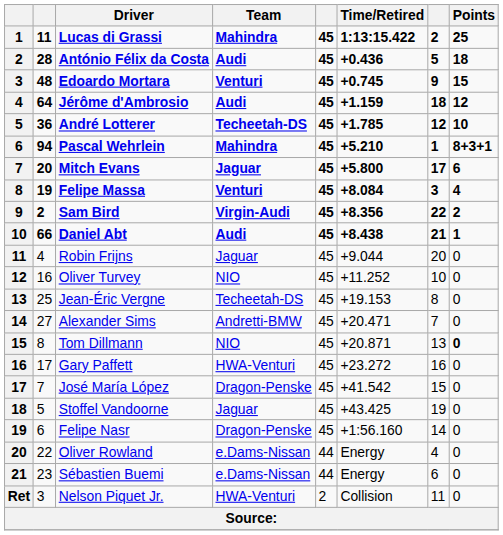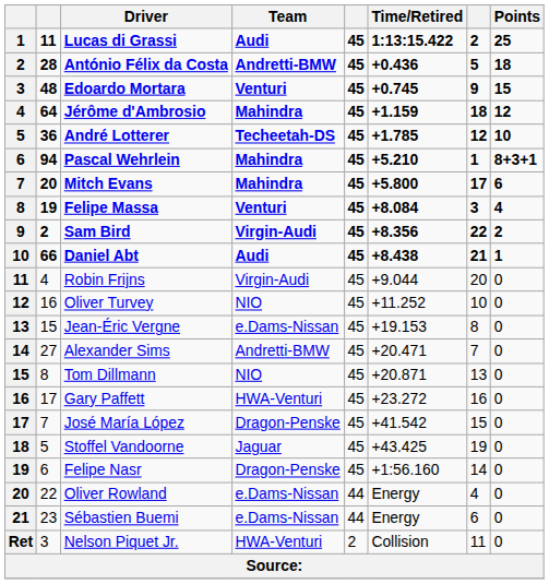 <table class="wikitable" style="font-size: 85%">
 <tr>
 <th scope="col"></th>
 <th scope="col"></th>
 <th scope="col">Driver</th>
 <th scope="col">Team</th>
 <th scope="col"></th>
 <th scope="col">Time/Retired</th>
 <th scope="col"></th>
 <th scope="col">Points</th>
 </tr>
 <tr>
 <th scope="row">1</th>
 <td><strong>11</strong></td>
 <td><strong> <a href='#'>Lucas di Grassi</a></strong></td>
-<td><strong><a href='#'>Mahindra</a></strong></td>
+<td><strong><a href='#'>Audi</a></strong></td>
 <td><strong>45</strong></td>
 <td><strong>1:13:15.422</strong></td>
 <td><strong>2</strong></td>
 <td><strong>25</strong></td>
 </tr>
 <tr>
 <th scope="row">2</th>
 <td><strong>28</strong></td>
 <td><strong> <a href='#'>António Félix da Costa</a></strong></td>
-<td><strong><a href='#'>Audi</a></strong></td>
+<td><strong><a href='#'>Andretti-BMW</a></strong></td>
 <td><strong>45</strong></td>
 <td><strong>+0.436</strong></td>
 <td><strong>5</strong></td>
 <td><strong>18</strong></td>
 </tr>
 <tr>
 <th scope="row">3</th>
 <td><strong>48</strong></td>
 <td><strong> <a href='#'>Edoardo Mortara</a></strong></td>
 <td><strong><a href='#'>Venturi</a></strong></td>
 <td><strong>45</strong></td>
 <td><strong>+0.745</strong></td>
 <td><strong>9</strong></td>
 <td><strong>15</strong></td>
 </tr>
 <tr>
 <th scope="row">4</th>
 <td><strong>64</strong></td>
 <td><strong> <a href='#'>Jérôme d'Ambrosio</a></strong></td>
-<td><strong><a href='#'>Audi</a></strong></td>
+<td><strong><a href='#'>Mahindra</a></strong></td>
 <td><strong>45</strong></td>
 <td><strong>+1.159</strong></td>
 <td><strong>18</strong></td>
 <td><strong>12</strong></td>
 </tr>
 <tr>
 <th scope="row">5</th>
 <td><strong>36</strong></td>
 <td><strong> <a href='#'>André Lotterer</a></strong></td>
 <td><strong><a href='#'>Techeetah-DS</a></strong></td>
 <td><strong>45</strong></td>
 <td><strong>+1.785</strong></td>
 <td><strong>12</strong></td>
 <td><strong>10</strong></td>
 </tr>
 <tr>
 <th scope="row">6</th>
 <td><strong>94</strong></td>
 <td><strong> <a href='#'>Pascal Wehrlein</a></strong></td>
 <td><strong><a href='#'>Mahindra</a></strong></td>
 <td><strong>45</strong></td>
 <td><strong>+5.210</strong></td>
 <td><strong>1</strong></td>
 <td><strong>8+3+1</strong></td>
 </tr>
 <tr>
 <th scope="row">7</th>
 <td><strong>20</strong></td>
 <td><strong> <a href='#'>Mitch Evans</a></strong></td>
-<td><strong><a href='#'>Jaguar</a></strong></td>
+<td><strong><a href='#'>Mahindra</a></strong></td>
 <td><strong>45</strong></td>
 <td><strong>+5.800</strong></td>
 <td><strong>17</strong></td>
 <td><strong>6</strong></td>
 </tr>
 <tr>
 <th scope="row">8</th>
 <td><strong>19</strong></td>
 <td><strong> <a href='#'>Felipe Massa</a></strong></td>
 <td><strong><a href='#'>Venturi</a></strong></td>
 <td><strong>45</strong></td>
 <td><strong>+8.084</strong></td>
 <td><strong>3</strong></td>
 <td><strong>4</strong></td>
 </tr>
 <tr>
 <th scope="row">9</th>
 <td><strong>2</strong></td>
 <td><strong> <a href='#'>Sam Bird</a></strong></td>
 <td><strong><a href='#'>Virgin-Audi</a></strong></td>
 <td><strong>45</strong></td>
 <td><strong>+8.356</strong></td>
 <td><strong>22</strong></td>
 <td><strong>2</strong></td>
 </tr>
 <tr>
 <th>10</th>
 <td><strong>66</strong></td>
 <td><strong> <a href='#'>Daniel Abt</a></strong></td>
 <td><strong><a href='#'>Audi</a></strong></td>
 <td><strong>45</strong></td>
 <td><strong>+8.438</strong></td>
 <td><strong>21</strong></td>
 <td><strong>1</strong></td>
 </tr>
 <tr>
 <th scope="row">11</th>
 <td>4</td>
 <td> <a href='#'>Robin Frijns</a></td>
-<td><a href='#'>Jaguar</a></td>
+<td><a href='#'>Virgin-Audi</a></td>
 <td>45</td>
 <td>+9.044</td>
 <td>20</td>
 <td>0</td>
 </tr>
 <tr>
 <th scope="row">12</th>
 <td>16</td>
 <td> <a href='#'>Oliver Turvey</a></td>
 <td><a href='#'>NIO</a></td>
 <td>45</td>
 <td>+11.252</td>
 <td>10</td>
 <td>0</td>
 </tr>
 <tr>
 <th scope="row">13</th>
-<td>25</td>
+<td>15</td>
 <td> <a href='#'>Jean-Éric Vergne</a></td>
-<td><a href='#'>Techeetah-DS</a></td>
+<td><a href='#'>e.Dams-Nissan</a></td>
 <td>45</td>
 <td>+19.153</td>
 <td>8</td>
 <td>0</td>
 </tr>
 <tr>
 <th scope="row">14</th>
 <td>27</td>
 <td> <a href='#'>Alexander Sims</a></td>
 <td><a href='#'>Andretti-BMW</a></td>
 <td>45</td>
 <td>+20.471</td>
 <td>7</td>
 <td>0</td>
 </tr>
 <tr>
 <th scope="row">15</th>
 <td>8</td>
 <td> <a href='#'>Tom Dillmann</a></td>
 <td><a href='#'>NIO</a></td>
 <td>45</td>
 <td>+20.871</td>
 <td>13</td>
-<td><strong>0</strong></td>
+<td>0</td>
 </tr>
 <tr>
 <th scope="row">16</th>
 <td>17</td>
 <td> <a href='#'>Gary Paffett</a></td>
 <td><a href='#'>HWA-Venturi</a></td>
 <td>45</td>
 <td>+23.272</td>
 <td>16</td>
 <td>0</td>
 </tr>
 <tr>
 <th scope="row">17</th>
 <td>7</td>
 <td> <a href='#'>José María López</a></td>
 <td><a href='#'>Dragon-Penske</a></td>
 <td>45</td>
 <td>+41.542</td>
 <td>15</td>
 <td>0</td>
 </tr>
 <tr>
 <th scope="row">18</th>
 <td>5</td>
 <td> <a href='#'>Stoffel Vandoorne</a></td>
 <td><a href='#'>Jaguar</a></td>
 <td>45</td>
 <td>+43.425</td>
 <td>19</td>
 <td>0</td>
 </tr>
 <tr>
 <th scope="row">19</th>
 <td>6</td>
 <td> <a href='#'>Felipe Nasr</a></td>
 <td><a href='#'>Dragon-Penske</a></td>
 <td>45</td>
 <td>+1:56.160</td>
 <td>14</td>
 <td>0</td>
 </tr>
 <tr>
 <th scope="row">20</th>
 <td>22</td>
 <td> <a href='#'>Oliver Rowland</a></td>
 <td><a href='#'>e.Dams-Nissan</a></td>
 <td>44</td>
 <td>Energy</td>
 <td>4</td>
 <td>0</td>
 </tr>
 <tr>
 <th scope="row">21</th>
 <td>23</td>
 <td> <a href='#'>Sébastien Buemi</a></td>
 <td><a href='#'>e.Dams-Nissan</a></td>
 <td>44</td>
 <td>Energy</td>
 <td>6</td>
 <td>0</td>
 </tr>
 <tr>
 <th scope="row">Ret</th>
 <td>3</td>
 <td> <a href='#'>Nelson Piquet Jr.</a></td>
 <td><a href='#'>HWA-Venturi</a></td>
 <td>2</td>
 <td>Collision</td>
 <td>11</td>
 <td>0</td>
 </tr>
 <tr>
 <th colspan="8">Source: </th>
 </tr>
 <tr>
 </tr>
 </table>
